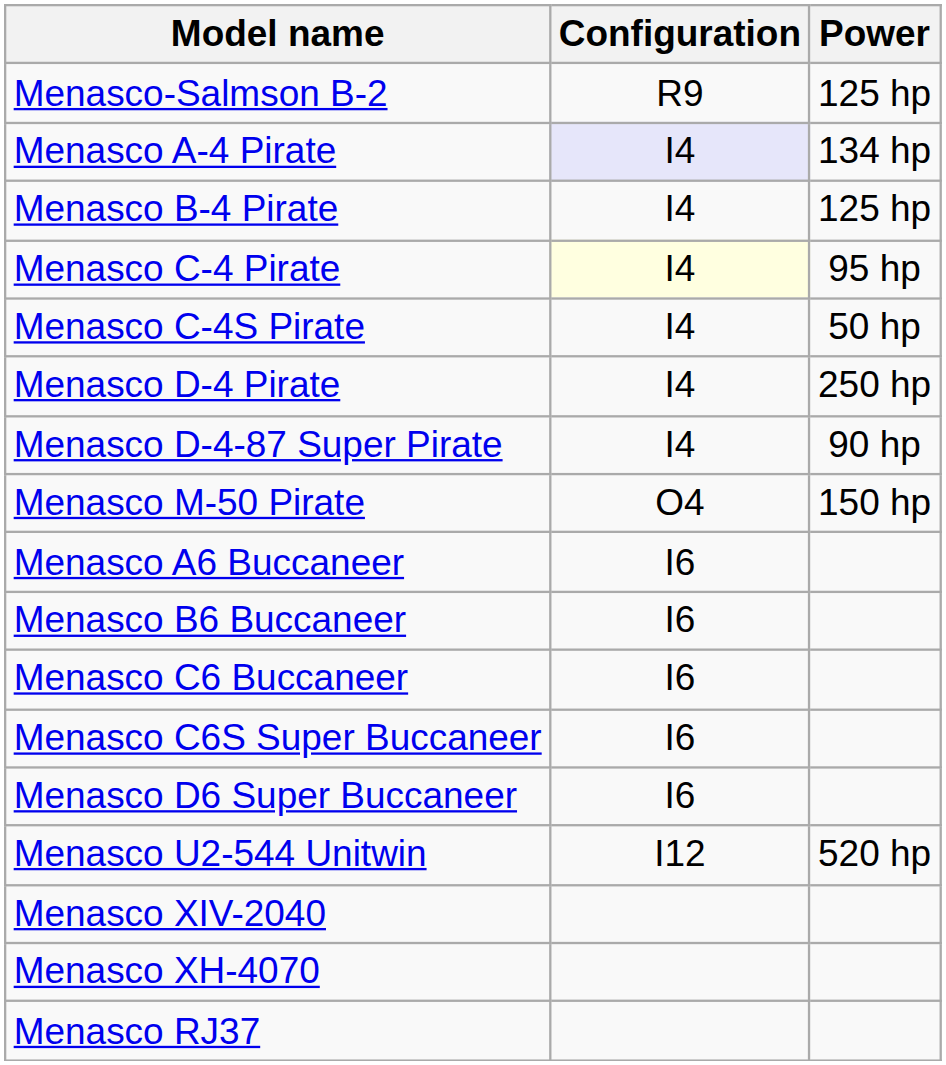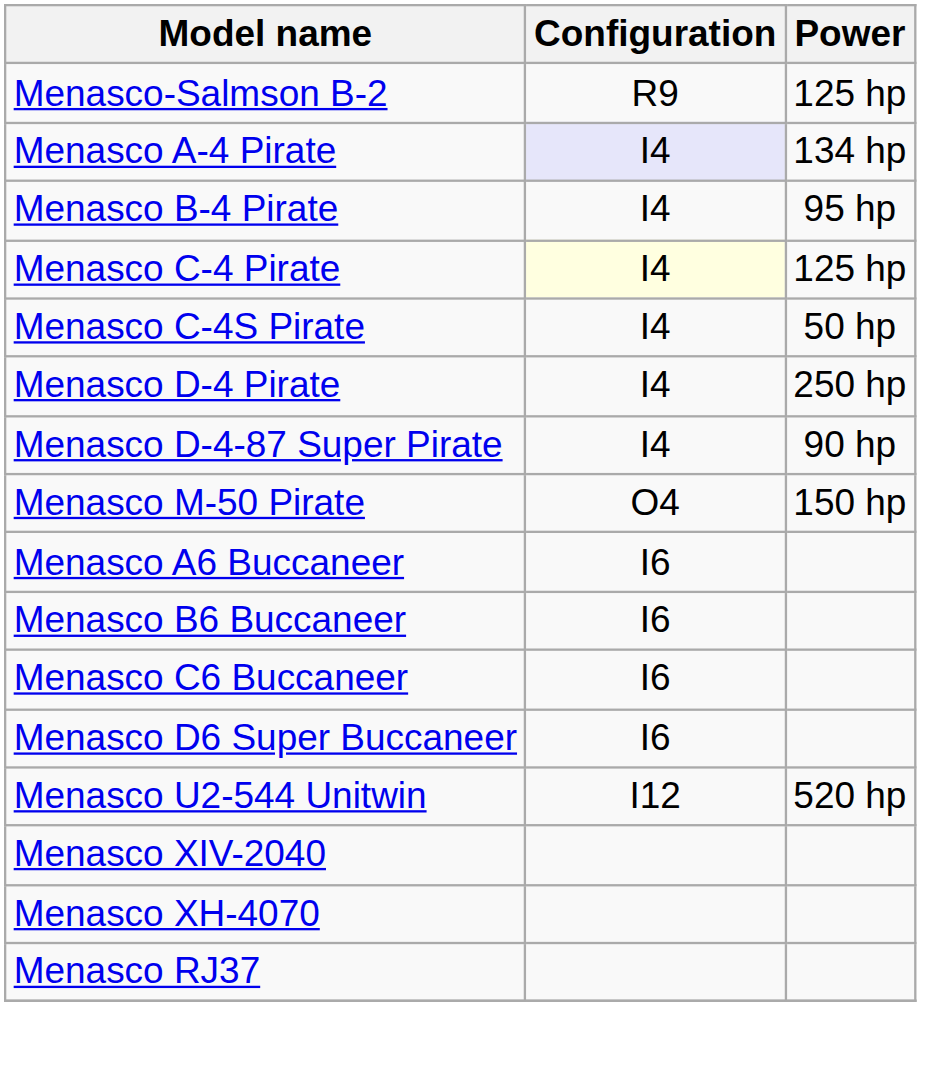 <table class="wikitable sortable">
 <tr>
 <th>Model name</th>
 <th>Configuration</th>
 <th>Power</th>
 </tr>
 <tr>
 <td align=left><a href='#'>Menasco-Salmson B-2</a></td>
 <td align=center>R9</td>
 <td align=center>125 hp</td>
 </tr>
 <tr>
 <td align=left><a href='#'>Menasco A-4 Pirate</a></td>
 <td align=center style="background: lavender;">I4</td>
 <td align=center>134 hp</td>
 </tr>
 <tr>
 <td align=left><a href='#'>Menasco B-4 Pirate</a></td>
 <td align=center>I4</td>
-<td align=center>125 hp</td>
+<td align=center>95 hp</td>
 </tr>
 <tr>
 <td align=left><a href='#'>Menasco C-4 Pirate</a></td>
 <td align=center style="background: lightyellow;">I4</td>
-<td align=center>95 hp</td>
+<td align=center>125 hp</td>
 </tr>
 <tr>
 <td align=left><a href='#'>Menasco C-4S Pirate</a></td>
 <td align=center>I4</td>
 <td align=center>50 hp</td>
 </tr>
 <tr>
 <td align=left><a href='#'>Menasco D-4 Pirate</a></td>
 <td align=center>I4</td>
 <td align=center>250 hp</td>
 </tr>
 <tr>
 <td align=left><a href='#'>Menasco D-4-87 Super Pirate</a></td>
 <td align=center>I4</td>
 <td align=center>90 hp</td>
 </tr>
 <tr>
 <td align=left><a href='#'>Menasco M-50 Pirate</a></td>
 <td align=center>O4</td>
 <td align=center>150 hp</td>
 </tr>
 <tr>
 <td align=left><a href='#'>Menasco A6 Buccaneer</a></td>
 <td align=center>I6</td>
 <td align=center></td>
 </tr>
 <tr>
 <td align=left><a href='#'>Menasco B6 Buccaneer</a></td>
 <td align=center>I6</td>
 <td align=center></td>
 </tr>
 <tr>
 <td align=left><a href='#'>Menasco C6 Buccaneer</a></td>
 <td align=center>I6</td>
 <td align=center></td>
 </tr>
 <tr>
-<td align=left><a href='#'>Menasco C6S Super Buccaneer</a></td>
-<td align=center>I6</td>
-<td align=center></td>
-</tr>
-<tr>
 <td align=left><a href='#'>Menasco D6 Super Buccaneer</a></td>
 <td align=center>I6</td>
 <td align=center></td>
 </tr>
 <tr>
 <td align=left><a href='#'>Menasco U2-544 Unitwin</a></td>
 <td align=center>I12</td>
 <td align=center>520 hp</td>
 </tr>
 <tr>
 <td align=left><a href='#'>Menasco XIV-2040</a></td>
 <td align=center></td>
 <td align=center></td>
 </tr>
 <tr>
 <td align=left><a href='#'>Menasco XH-4070</a></td>
 <td align=center></td>
 <td align=center></td>
 </tr>
 <tr>
 <td align=left><a href='#'>Menasco RJ37</a></td>
 <td align=center></td>
 <td align=center></td>
 </tr>
 <tr>
 </tr>
 </table>
